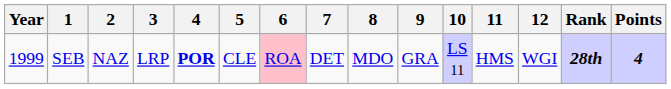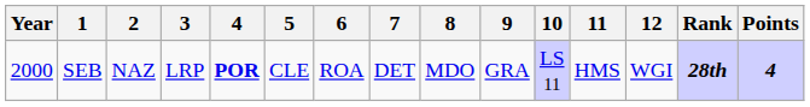 <table class="wikitable" style="text-align:center; font-size:95%">
 <tr>
 <th>Year</th>
 <th>1</th>
 <th>2</th>
 <th>3</th>
 <th>4</th>
 <th>5</th>
 <th>6</th>
 <th>7</th>
 <th>8</th>
 <th>9</th>
 <th>10</th>
 <th>11</th>
 <th>12</th>
 <th>Rank</th>
 <th>Points</th>
 </tr>
 <tr>
-<td><a href='#'>1999</a></td>
+<td><a href='#'>2000</a></td>
 <td><a href='#'>SEB</a></td>
 <td><a href='#'>NAZ</a></td>
 <td><a href='#'>LRP</a></td>
 <td><strong><a href='#'>POR</a></strong></td>
 <td><a href='#'>CLE</a></td>
-<td style="background: pink;"><a href='#'>ROA</a></td>
+<td><a href='#'>ROA</a></td>
 <td><a href='#'>DET</a></td>
 <td><a href='#'>MDO</a></td>
 <td><a href='#'>GRA</a></td>
 <td style="background-color:#CFCFFF"><a href='#'>LS</a><br><small>11</small></td>
 <td><a href='#'>HMS</a></td>
 <td><a href='#'>WGI</a></td>
 <td style="background-color:#CFCFFF"><strong><em>28th</em></strong></td>
 <td style="background-color:#CFCFFF"><strong><em>4</em></strong></td>
 </tr>
 </table>
